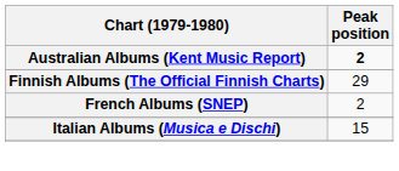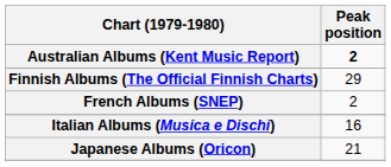 <table class="wikitable sortable plainrowheaders" style="text-align:center">
 <tr>
 <th scope="col">Chart (1979-1980)</th>
 <th scope="col">Peak<br>position</th>
 </tr>
 <tr>
 <th scope="row">Australian Albums (<a href='#'>Kent Music Report</a>)</th>
 <td align="center"><strong>2</strong></td>
 </tr>
 <tr>
 </tr>
 <tr>
 </tr>
 <tr>
 </tr>
 <tr>
 <th scope="row">Finnish Albums (<a href='#'>The Official Finnish Charts</a>)</th>
 <td align="center">29</td>
 </tr>
 <tr>
 <th scope="row">French Albums (<a href='#'>SNEP</a>)</th>
 <td align="center">2</td>
 </tr>
 <tr>
 </tr>
 <tr>
 <th scope="row">Italian Albums (<em><a href='#'>Musica e Dischi</a></em>)</th>
-<td align="center">15</td>
+<td align="center">16</td>
+</tr>
+<tr>
+<th scope="row">Japanese Albums (<a href='#'>Oricon</a>)</th>
+<td align="center">21</td>
 </tr>
 <tr>
 </tr>
 <tr>
 </tr>
 <tr>
 </tr>
 <tr>
 </tr>
 <tr>
 </tr>
 </table>
